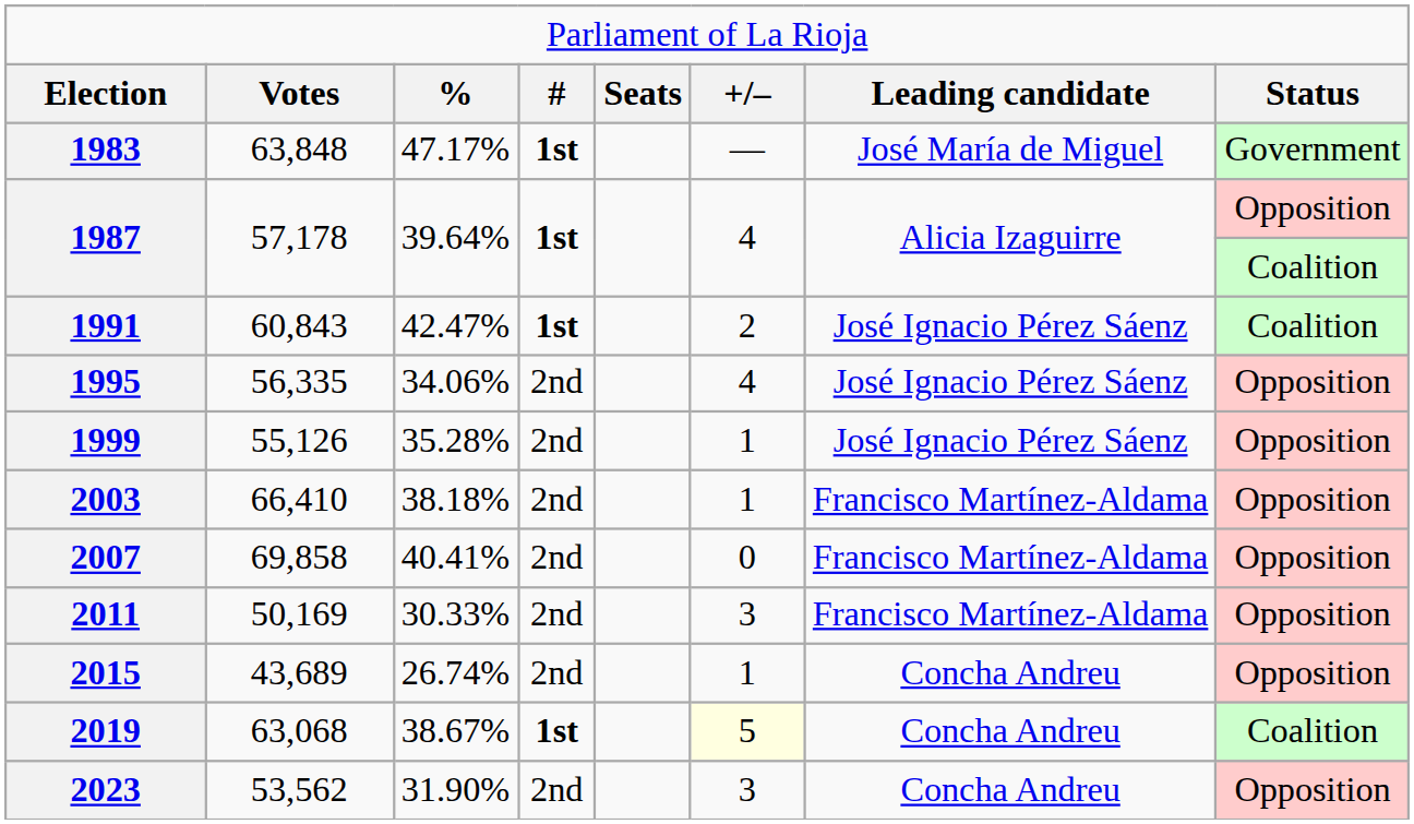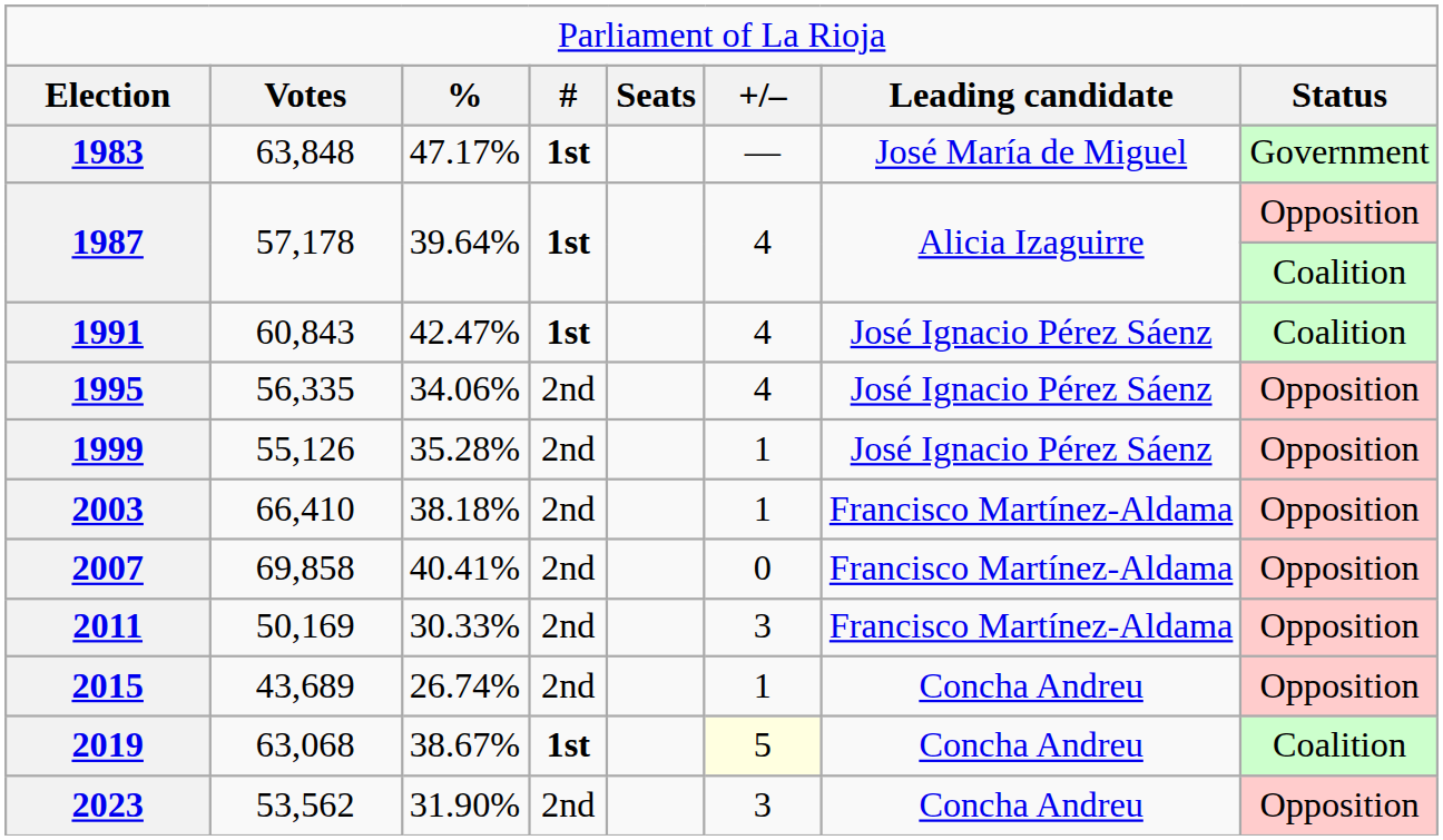 <table class="wikitable" style="font-size:90%; text-align:center;">
 <tr>
 <td colspan="8"><a href='#'>Parliament of La Rioja</a></td>
 </tr>
 <tr>
 <th width="75">Election</th>
 <th width="70">Votes</th>
 <th width="35">%</th>
 <th width="25">#</th>
 <th>Seats</th>
 <th width="40">+/–</th>
 <th>Leading candidate</th>
 <th>Status</th>
 </tr>
 <tr>
 <th><a href='#'>1983</a></th>
 <td>63,848</td>
 <td>47.17%</td>
 <td><strong>1st</strong></td>
 <td></td>
 <td>—</td>
 <td><a href='#'>José María de Miguel</a></td>
 <td style="background:#cfc;">Government</td>
 </tr>
 <tr>
 <th rowspan="2"><a href='#'>1987</a></th>
 <td rowspan="2">57,178</td>
 <td rowspan="2">39.64%</td>
 <td rowspan="2"><strong>1st</strong></td>
 <td rowspan="2"></td>
 <td rowspan="2">4</td>
 <td rowspan="2"><a href='#'>Alicia Izaguirre</a></td>
 <td style="background:#fcc;">Opposition </td>
 </tr>
 <tr>
 <td style="background:#cfc;">Coalition </td>
 </tr>
 <tr>
 <th><a href='#'>1991</a></th>
 <td>60,843</td>
 <td>42.47%</td>
 <td><strong>1st</strong></td>
 <td></td>
-<td>2</td>
+<td>4</td>
 <td><a href='#'>José Ignacio Pérez Sáenz</a></td>
 <td style="background:#cfc;">Coalition</td>
 </tr>
 <tr>
 <th><a href='#'>1995</a></th>
 <td>56,335</td>
 <td>34.06%</td>
 <td>2nd</td>
 <td></td>
 <td>4</td>
 <td><a href='#'>José Ignacio Pérez Sáenz</a></td>
 <td style="background:#fcc;">Opposition</td>
 </tr>
 <tr>
 <th><a href='#'>1999</a></th>
 <td>55,126</td>
 <td>35.28%</td>
 <td>2nd</td>
 <td></td>
 <td>1</td>
 <td><a href='#'>José Ignacio Pérez Sáenz</a></td>
 <td style="background:#fcc;">Opposition</td>
 </tr>
 <tr>
 <th><a href='#'>2003</a></th>
 <td>66,410</td>
 <td>38.18%</td>
 <td>2nd</td>
 <td></td>
 <td>1</td>
 <td><a href='#'>Francisco Martínez-Aldama</a></td>
 <td style="background:#fcc;">Opposition</td>
 </tr>
 <tr>
 <th><a href='#'>2007</a></th>
 <td>69,858</td>
 <td>40.41%</td>
 <td>2nd</td>
 <td></td>
 <td>0</td>
 <td><a href='#'>Francisco Martínez-Aldama</a></td>
 <td style="background:#fcc;">Opposition</td>
 </tr>
 <tr>
 <th><a href='#'>2011</a></th>
 <td>50,169</td>
 <td>30.33%</td>
 <td>2nd</td>
 <td></td>
 <td>3</td>
 <td><a href='#'>Francisco Martínez-Aldama</a></td>
 <td style="background:#fcc;">Opposition</td>
 </tr>
 <tr>
 <th><a href='#'>2015</a></th>
 <td>43,689</td>
 <td>26.74%</td>
 <td>2nd</td>
 <td></td>
 <td>1</td>
 <td><a href='#'>Concha Andreu</a></td>
 <td style="background:#fcc;">Opposition</td>
 </tr>
 <tr>
 <th><a href='#'>2019</a></th>
 <td>63,068</td>
 <td>38.67%</td>
 <td><strong>1st</strong></td>
 <td></td>
 <td style="background: lightyellow;">5</td>
 <td><a href='#'>Concha Andreu</a></td>
 <td style="background:#cfc;">Coalition</td>
 </tr>
 <tr>
 <th><a href='#'>2023</a></th>
 <td>53,562</td>
 <td>31.90%</td>
 <td>2nd</td>
 <td></td>
 <td>3</td>
 <td><a href='#'>Concha Andreu</a></td>
 <td style="background:#fcc;">Opposition</td>
 </tr>
 </table>
